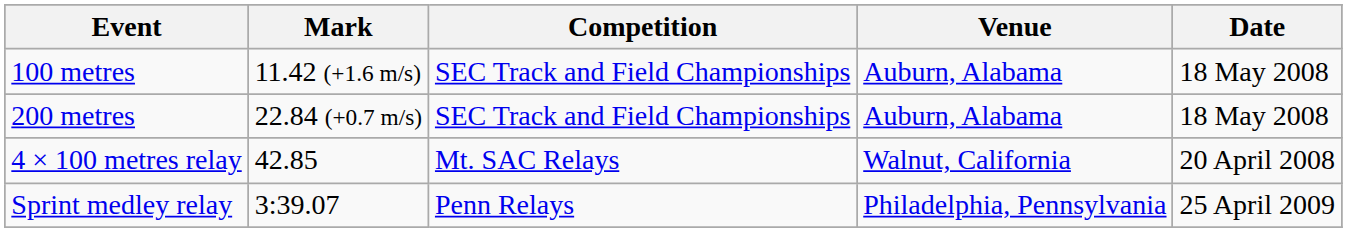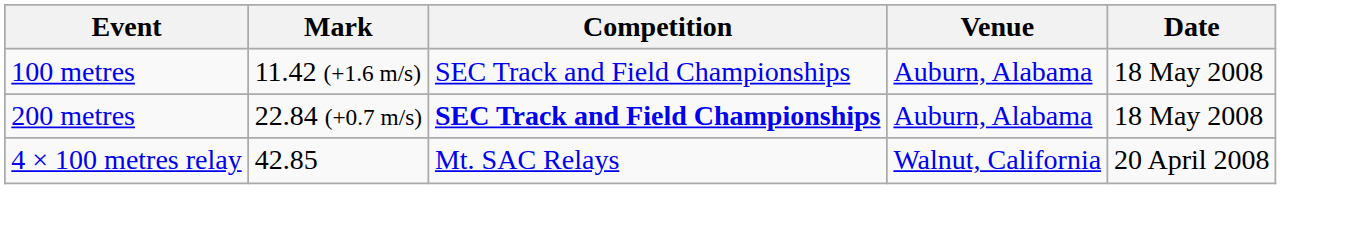 <table class=wikitable>
 <tr>
 <th>Event</th>
 <th>Mark</th>
 <th>Competition</th>
 <th>Venue</th>
 <th>Date</th>
 </tr>
 <tr>
 <td><a href='#'>100 metres</a></td>
 <td>11.42 <small>(+1.6 m/s)</small></td>
 <td><a href='#'>SEC Track and Field Championships</a></td>
 <td><a href='#'>Auburn, Alabama</a></td>
 <td>18 May 2008</td>
 </tr>
 <tr>
 <td><a href='#'>200 metres</a></td>
 <td>22.84 <small>(+0.7 m/s)</small></td>
-<td><a href='#'>SEC Track and Field Championships</a></td>
+<td><strong><a href='#'>SEC Track and Field Championships</a></strong></td>
 <td><a href='#'>Auburn, Alabama</a></td>
 <td>18 May 2008</td>
 </tr>
 <tr>
 <td><a href='#'>4 × 100 metres relay</a></td>
 <td>42.85</td>
 <td><a href='#'>Mt. SAC Relays</a></td>
 <td><a href='#'>Walnut, California</a></td>
 <td>20 April 2008</td>
 </tr>
-<tr>
-<td><a href='#'>Sprint medley relay</a></td>
-<td>3:39.07</td>
-<td><a href='#'>Penn Relays</a></td>
-<td><a href='#'>Philadelphia, Pennsylvania</a></td>
-<td>25 April 2009</td>
-</tr>
 </table>
